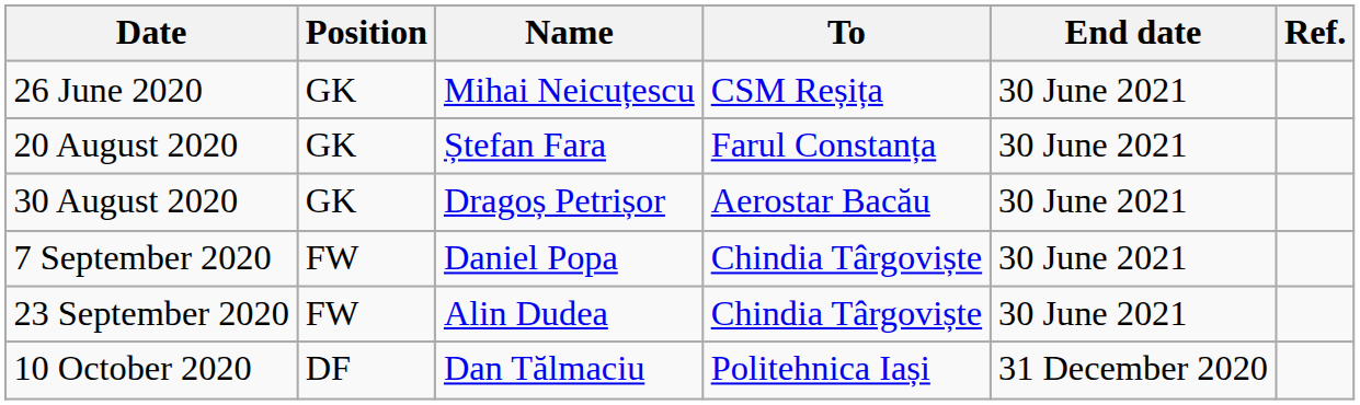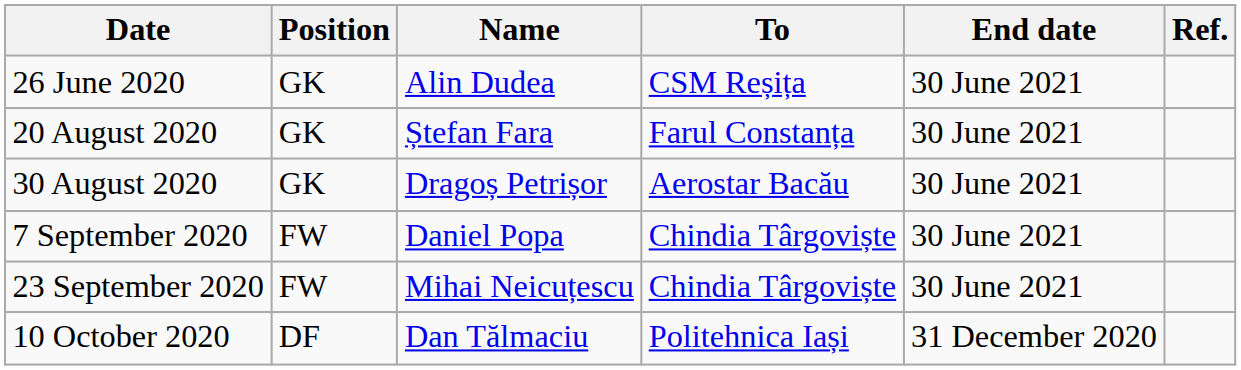 <table class="wikitable">
 <tr>
 <th>Date</th>
 <th>Position</th>
 <th>Name</th>
 <th>To</th>
 <th>End date</th>
 <th>Ref.</th>
 </tr>
 <tr>
 <td>26 June 2020</td>
 <td>GK</td>
-<td> <a href='#'>Mihai Neicuțescu</a></td>
+<td> <a href='#'>Alin Dudea</a></td>
 <td> <a href='#'>CSM Reșița</a></td>
 <td>30 June 2021</td>
 <td></td>
 </tr>
 <tr>
 <td>20 August 2020</td>
 <td>GK</td>
 <td> <a href='#'>Ștefan Fara</a></td>
 <td> <a href='#'>Farul Constanța</a></td>
 <td>30 June 2021</td>
 <td></td>
 </tr>
 <tr>
 <td>30 August 2020</td>
 <td>GK</td>
 <td> <a href='#'>Dragoș Petrișor</a></td>
 <td> <a href='#'>Aerostar Bacău</a></td>
 <td>30 June 2021</td>
 <td></td>
 </tr>
 <tr>
 <td>7 September 2020</td>
 <td>FW</td>
 <td> <a href='#'>Daniel Popa</a></td>
 <td> <a href='#'>Chindia Târgoviște</a></td>
 <td>30 June 2021</td>
 <td></td>
 </tr>
 <tr>
 <td>23 September 2020</td>
 <td>FW</td>
-<td> <a href='#'>Alin Dudea</a></td>
+<td> <a href='#'>Mihai Neicuțescu</a></td>
 <td> <a href='#'>Chindia Târgoviște</a></td>
 <td>30 June 2021</td>
 <td></td>
 </tr>
 <tr>
 <td>10 October 2020</td>
 <td>DF</td>
 <td> <a href='#'>Dan Tălmaciu</a></td>
 <td> <a href='#'>Politehnica Iași</a></td>
 <td>31 December 2020</td>
 <td></td>
 </tr>
 </table>
